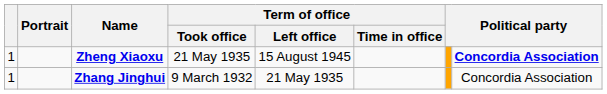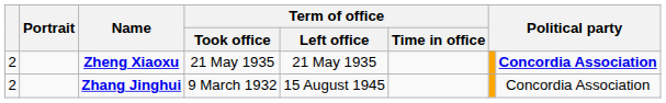 <table class="wikitable" style="text-align:center;">
 <tr>
 <th rowspan=2></th>
 <th rowspan=2>Portrait</th>
 <th rowspan=2>Name<br></th>
 <th colspan=3>Term of office</th>
 <th colspan=2 rowspan=2>Political party</th>
 </tr>
 <tr>
 <th>Took office</th>
 <th>Left office</th>
 <th>Time in office</th>
 </tr>
 <tr>
-<td>1</td>
+<td>2</td>
 <td></td>
 <td><strong><a href='#'>Zheng Xiaoxu</a></strong><br></td>
 <td>21 May 1935</td>
-<td>15 August 1945</td>
+<td>21 May 1935</td>
 <td></td>
 <th style="background:orange;"></th>
 <td><strong><a href='#'>Concordia Association</a></strong></td>
 </tr>
 <tr>
-<td>1</td>
+<td>2</td>
 <td></td>
 <td><strong><a href='#'>Zhang Jinghui</a></strong><br></td>
 <td>9 March 1932</td>
-<td>21 May 1935</td>
+<td>15 August 1945</td>
 <td></td>
 <th style="background:orange;"></th>
 <td>Concordia Association</td>
 </tr>
 </table>
